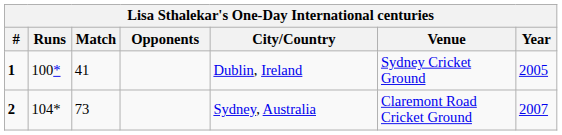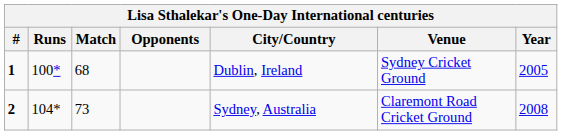 <table class="wikitable">
 <tr>
 <th colspan="8">Lisa Sthalekar's One-Day International centuries</th>
 </tr>
 <tr>
 <th style="width:40px;">#</th>
 <th style="width:50px;">Runs</th>
 <th style="width:50px;">Match</th>
 <th style="width:125px;">Opponents</th>
 <th style="width:350px;">City/Country</th>
 <th style="width:300px;">Venue</th>
 <th style="width:50px;">Year</th>
 </tr>
 <tr>
 <td><strong>1</strong></td>
 <td>100<a href='#'>*</a></td>
-<td>41</td>
+<td>68</td>
 <td></td>
 <td> <a href='#'>Dublin</a>, <a href='#'>Ireland</a></td>
 <td><a href='#'>Sydney Cricket Ground</a></td>
 <td><a href='#'>2005</a></td>
 </tr>
 <tr>
 <td><strong>2</strong></td>
 <td>104*</td>
 <td>73</td>
 <td></td>
 <td> <a href='#'>Sydney</a>, <a href='#'>Australia</a></td>
 <td><a href='#'>Claremont Road Cricket Ground</a></td>
-<td><a href='#'>2007</a></td>
+<td><a href='#'>2008</a></td>
 </tr>
 </table>
